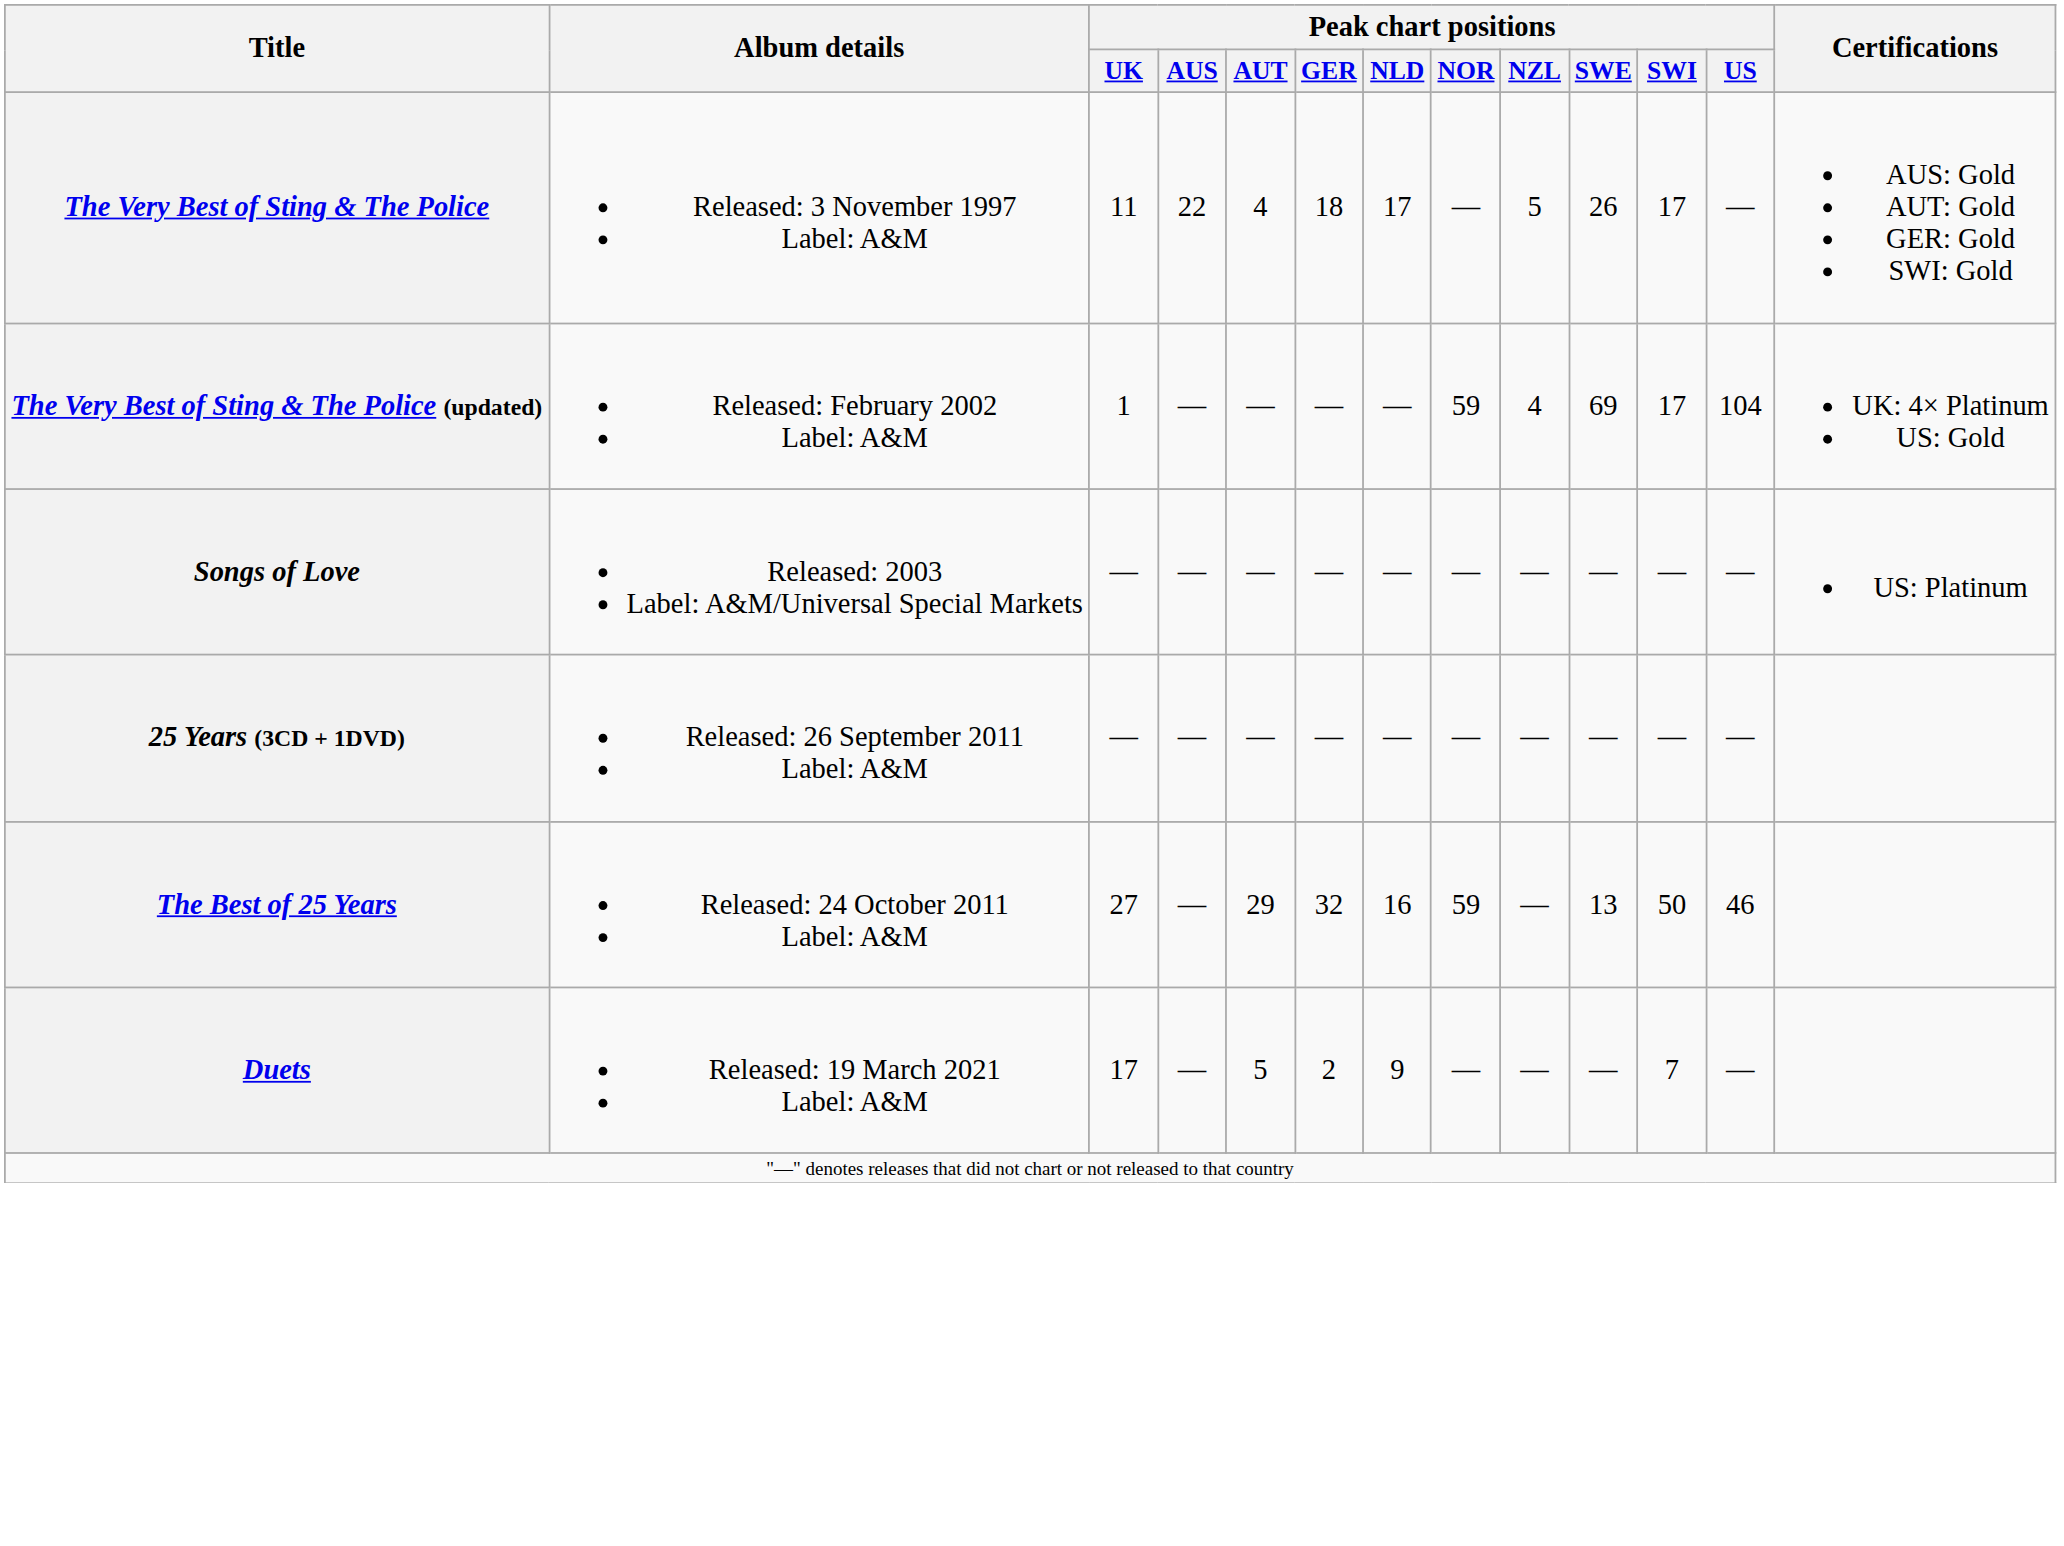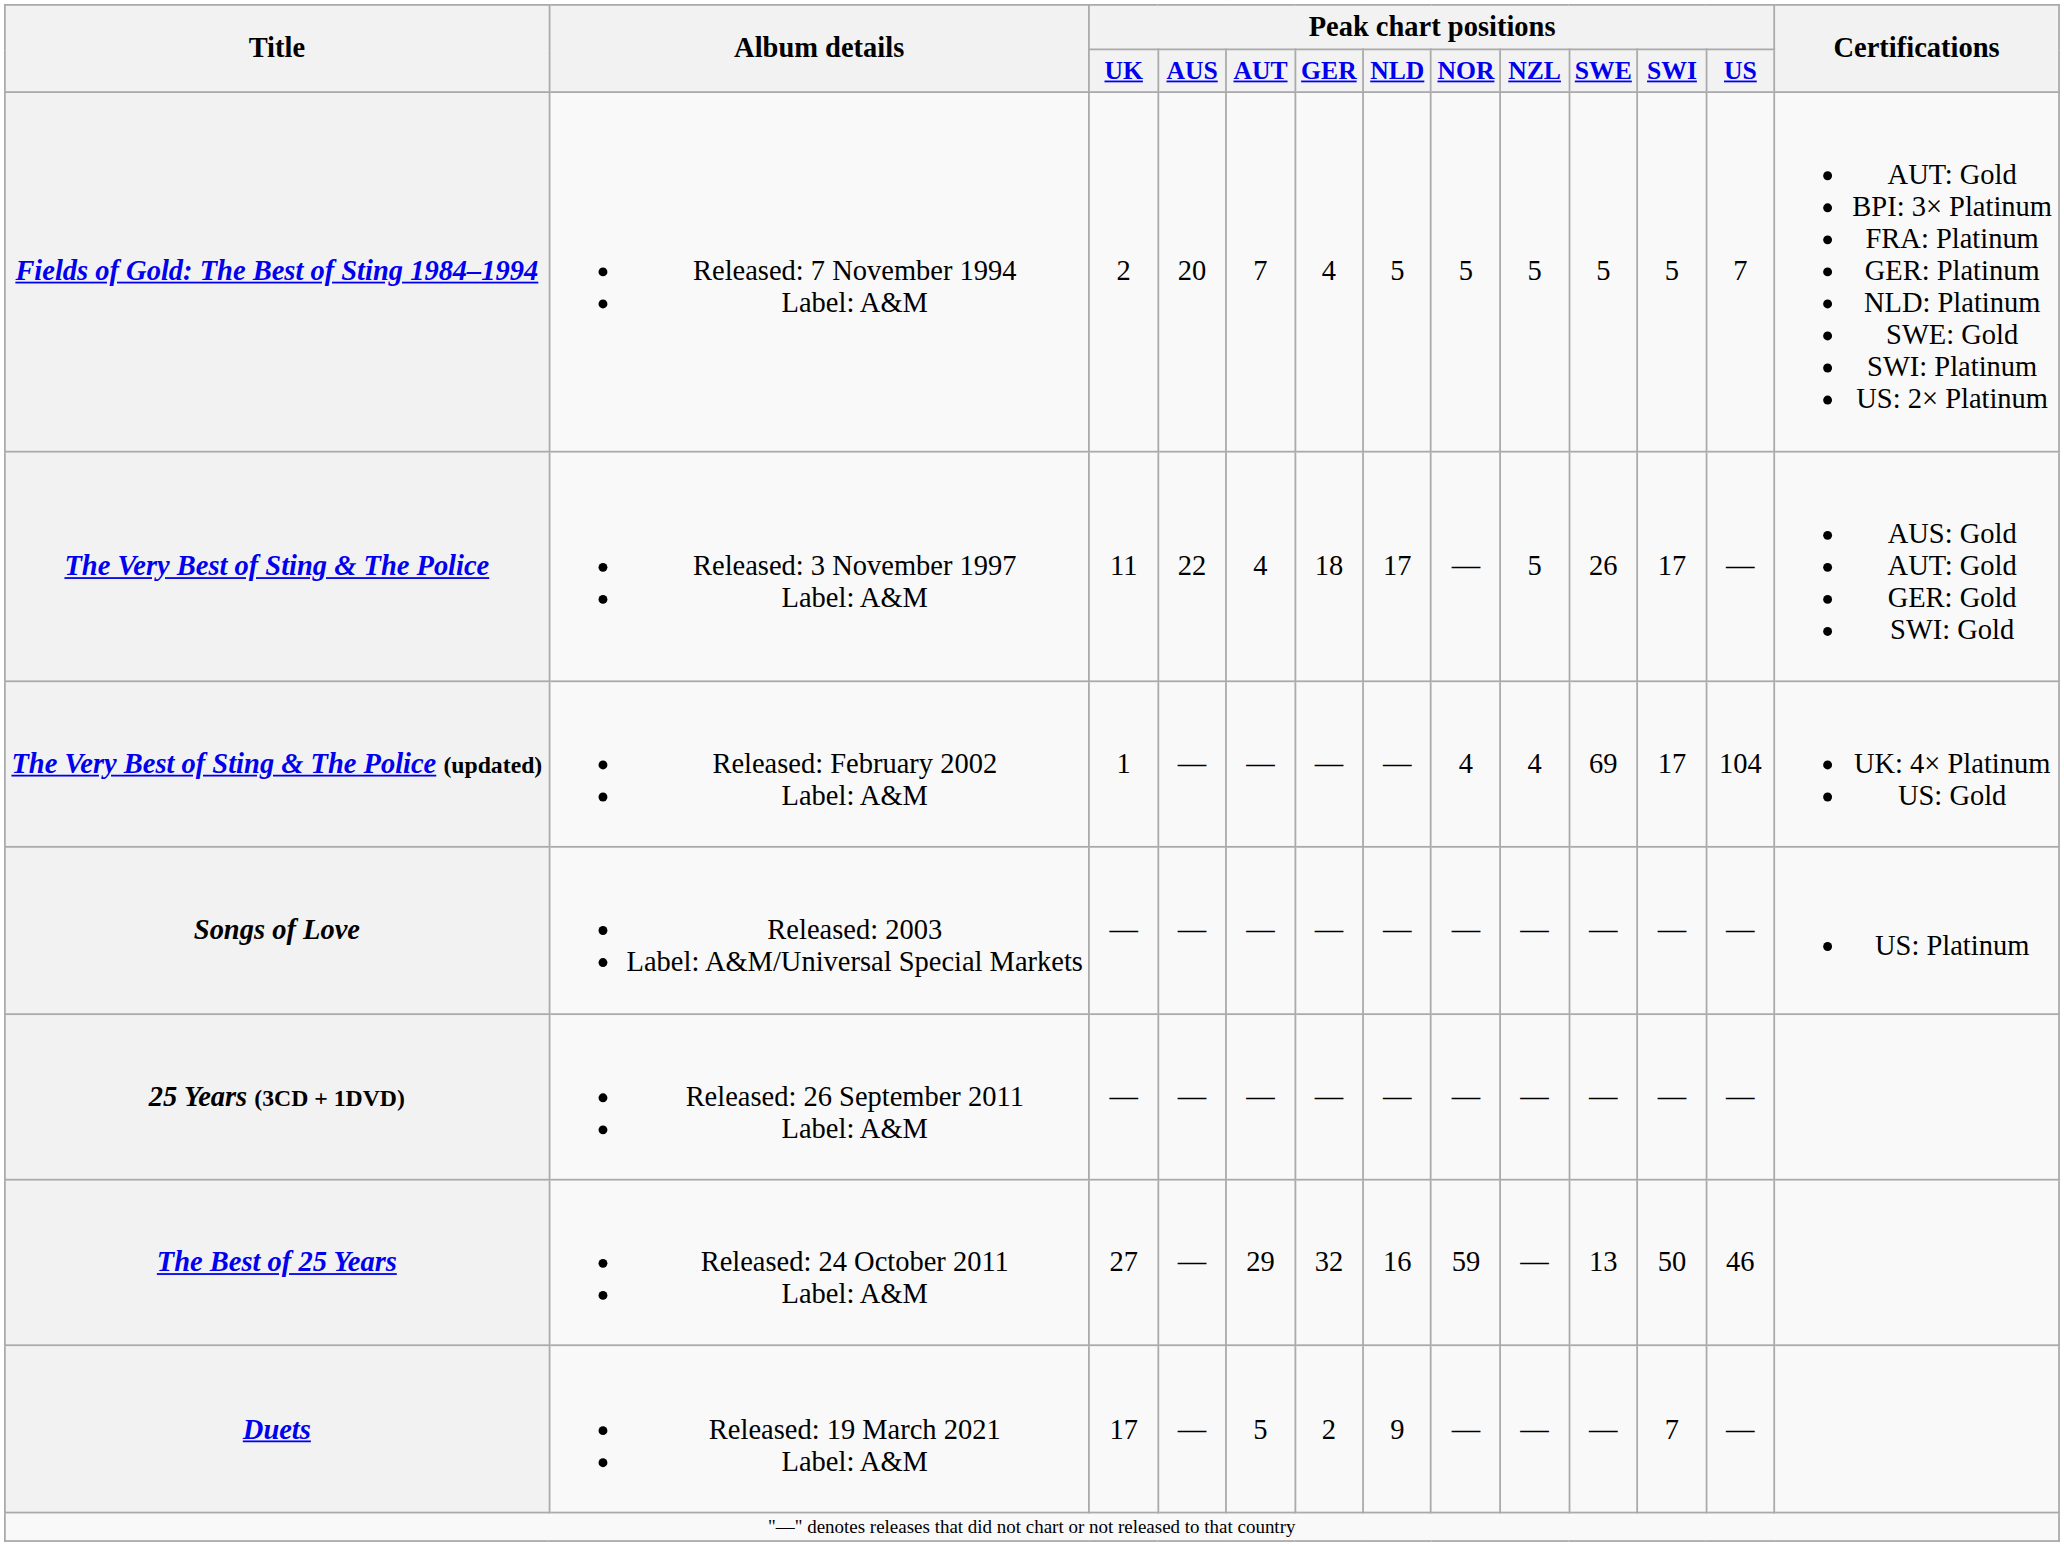 <table class="wikitable plainrowheaders" style="text-align:center;" border="1">
 <tr>
 <th scope="col" rowspan="2">Title</th>
 <th scope="col" rowspan="2">Album details</th>
 <th scope="col" colspan="10">Peak chart positions</th>
 <th scope="col" rowspan="2">Certifications</th>
 </tr>
 <tr>
 <th scope="col" style="width:2.2em;font-size:90%;"><a href='#'>UK</a><br></th>
 <th scope="col" style="width:2.2em;font-size:90%;"><a href='#'>AUS</a><br></th>
 <th scope="col" style="width:2.2em;font-size:90%;"><a href='#'>AUT</a><br></th>
 <th scope="col" style="width:2.2em;font-size:90%;"><a href='#'>GER</a><br></th>
 <th scope="col" style="width:2.2em;font-size:90%;"><a href='#'>NLD</a><br></th>
 <th scope="col" style="width:2.2em;font-size:90%;"><a href='#'>NOR</a><br></th>
 <th scope="col" style="width:2.2em;font-size:90%;"><a href='#'>NZL</a><br></th>
 <th scope="col" style="width:2.2em;font-size:90%;"><a href='#'>SWE</a><br></th>
 <th scope="col" style="width:2.2em;font-size:90%;"><a href='#'>SWI</a><br></th>
 <th scope="col" style="width:2.2em;font-size:90%;"><a href='#'>US</a><br></th>
+</tr>
+<tr>
+<th scope="row"><em><a href='#'>Fields of Gold: The Best of Sting 1984–1994</a></em></th>
+<td><br><ul><li>Released: 7 November 1994</li><li>Label: A&M</li></ul></td>
+<td>2</td>
+<td>20</td>
+<td>7</td>
+<td>4</td>
+<td>5</td>
+<td>5</td>
+<td>5</td>
+<td>5</td>
+<td>5</td>
+<td>7</td>
+<td><br><ul><li>AUT: Gold</li><li>BPI: 3× Platinum</li><li>FRA: Platinum</li><li>GER: Platinum</li><li>NLD: Platinum</li><li>SWE: Gold</li><li>SWI: Platinum</li><li>US: 2× Platinum</li></ul></td>
 </tr>
 <tr>
 <th scope="row"><em><a href='#'>The Very Best of Sting & The Police</a></em></th>
 <td><br><ul><li>Released: 3 November 1997</li><li>Label: A&M</li></ul></td>
 <td>11</td>
 <td>22</td>
 <td>4</td>
 <td>18</td>
 <td>17</td>
 <td>—</td>
 <td>5</td>
 <td>26</td>
 <td>17</td>
 <td>—</td>
 <td><br><ul><li>AUS: Gold</li><li>AUT: Gold</li><li>GER: Gold</li><li>SWI: Gold</li></ul></td>
 </tr>
 <tr>
 <th scope="row"><em><a href='#'>The Very Best of Sting & The Police</a></em> <small>(updated)</small></th>
 <td><br><ul><li>Released: February 2002</li><li>Label: A&M</li></ul></td>
 <td>1</td>
 <td>—</td>
 <td>—</td>
 <td>—</td>
 <td>—</td>
-<td>59</td>
+<td>4</td>
 <td>4</td>
 <td>69</td>
 <td>17</td>
 <td>104</td>
 <td><br><ul><li>UK: 4× Platinum</li><li>US: Gold</li></ul></td>
 </tr>
 <tr>
 <th scope="row"><em>Songs of Love</em></th>
 <td><br><ul><li>Released: 2003</li><li>Label: A&M/Universal Special Markets</li></ul></td>
 <td>—</td>
 <td>—</td>
 <td>—</td>
 <td>—</td>
 <td>—</td>
 <td>—</td>
 <td>—</td>
 <td>—</td>
 <td>—</td>
 <td>—</td>
 <td><br><ul><li>US: Platinum</li></ul></td>
 </tr>
 <tr>
 <th scope="row"><em>25 Years</em> <small>(3CD + 1DVD)</small></th>
 <td><br><ul><li>Released: 26 September 2011</li><li>Label: A&M</li></ul></td>
 <td>—</td>
 <td>—</td>
 <td>—</td>
 <td>—</td>
 <td>—</td>
 <td>—</td>
 <td>—</td>
 <td>—</td>
 <td>—</td>
 <td>—</td>
 <td></td>
 </tr>
 <tr>
 <th scope="row"><em><a href='#'>The Best of 25 Years</a></em></th>
 <td><br><ul><li>Released: 24 October 2011</li><li>Label: A&M</li></ul></td>
 <td>27</td>
 <td>—</td>
 <td>29</td>
 <td>32</td>
 <td>16</td>
 <td>59</td>
 <td>—</td>
 <td>13</td>
 <td>50</td>
 <td>46</td>
 <td></td>
 </tr>
 <tr>
 <th scope="row"><em><a href='#'>Duets</a></em></th>
 <td><br><ul><li>Released: 19 March 2021</li><li>Label: A&M</li></ul></td>
 <td>17</td>
 <td>—</td>
 <td>5</td>
 <td>2</td>
 <td>9</td>
 <td>—</td>
 <td>—</td>
 <td>—</td>
 <td>7</td>
 <td>—</td>
 <td></td>
 </tr>
 <tr>
 <td colspan="13" style="font-size:8pt">"—" denotes releases that did not chart or not released to that country</td>
 </tr>
 </table>
